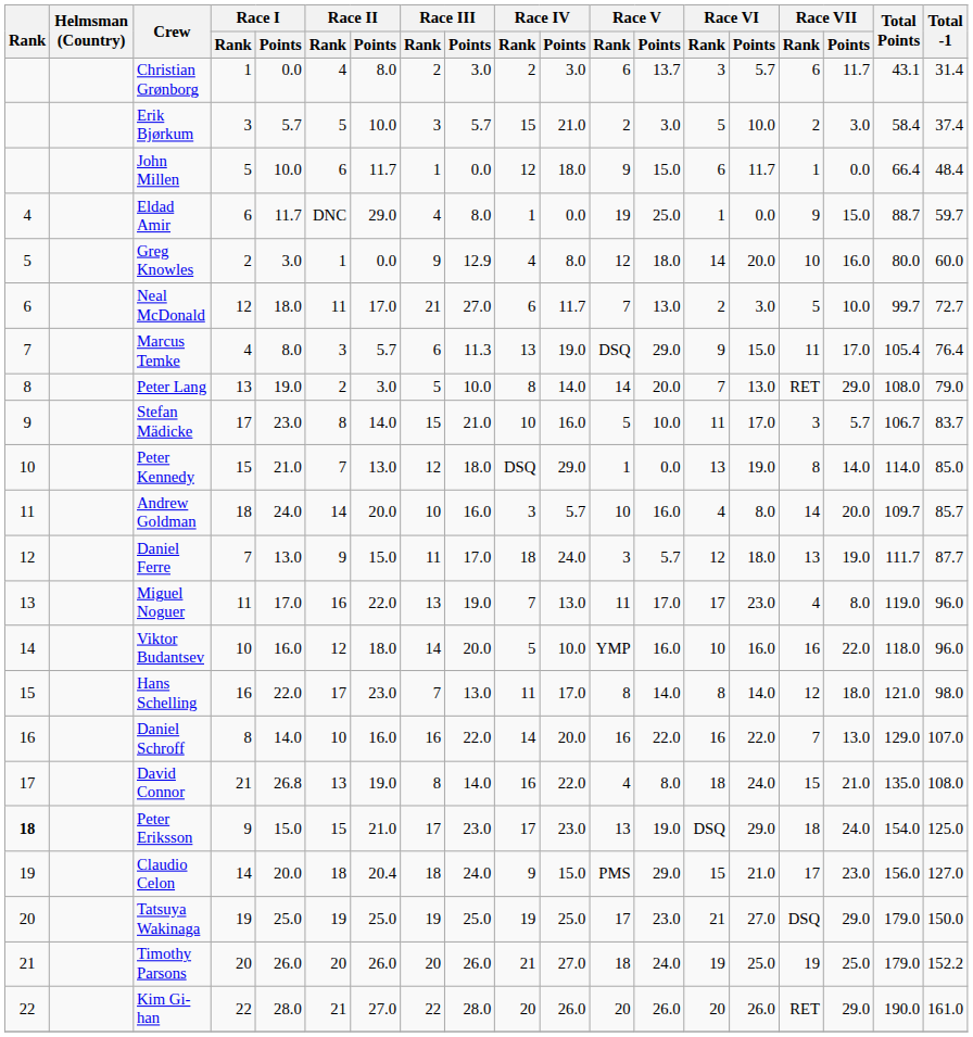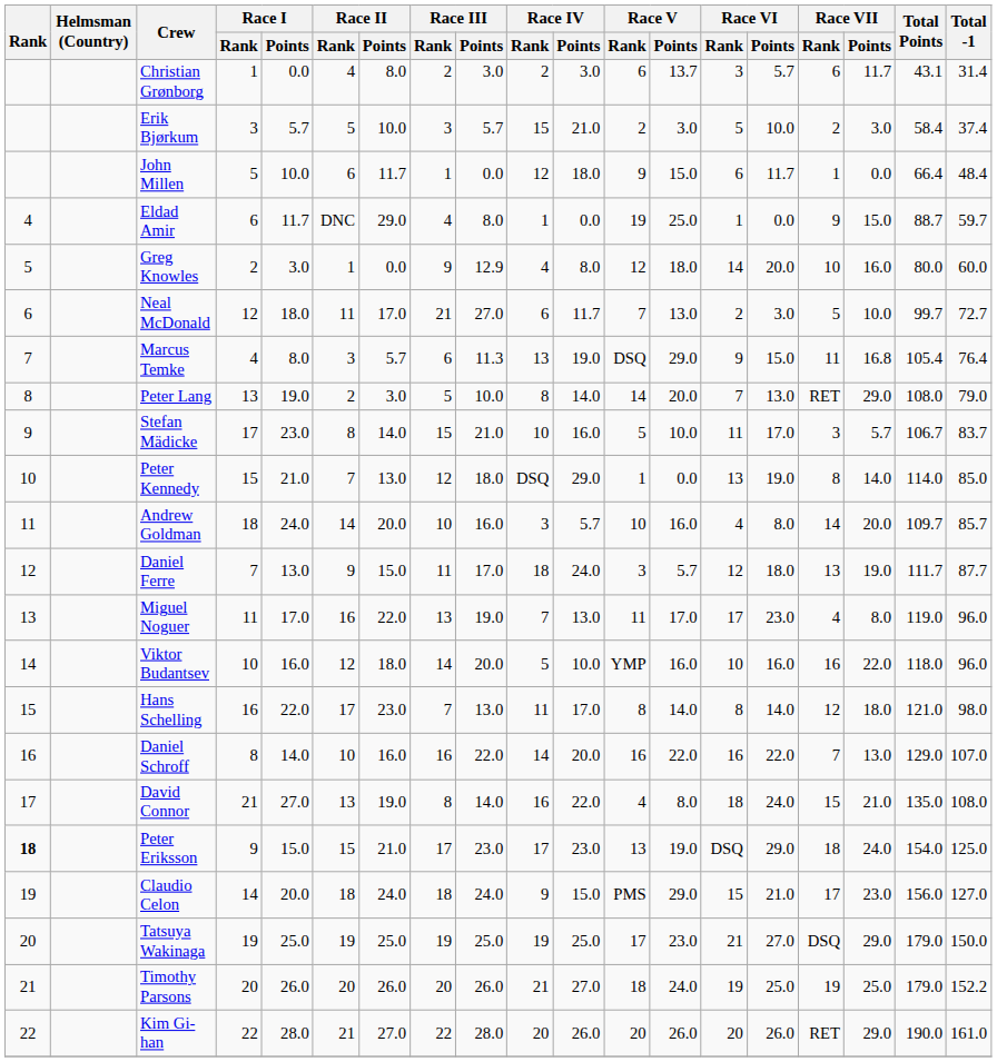 <table class="wikitable" style="text-align:right; font-size:90%">
 <tr>
 <th rowspan="2"><br>Rank</th>
 <th rowspan="2">Helmsman (Country)</th>
 <th rowspan="2">Crew</th>
 <th colspan="2">Race I</th>
 <th colspan="2">Race II</th>
 <th colspan="2">Race III</th>
 <th colspan="2">Race IV</th>
 <th colspan="2">Race V</th>
 <th colspan="2">Race VI</th>
 <th colspan="2">Race VII</th>
 <th rowspan="2">Total <br>Points <br> </th>
 <th rowspan="2">Total<br>-1<br> </th>
 </tr>
 <tr>
 <th>Rank</th>
 <th>Points</th>
 <th>Rank</th>
 <th>Points</th>
 <th>Rank</th>
 <th>Points</th>
 <th>Rank</th>
 <th>Points</th>
 <th>Rank</th>
 <th>Points</th>
 <th>Rank</th>
 <th>Points</th>
 <th>Rank</th>
 <th>Points</th>
 </tr>
 <tr style="vertical-align:top;">
 <td align=center></td>
 <td align=left></td>
 <td align=left><a href='#'>Christian Grønborg</a> </td>
 <td>1</td>
 <td>0.0</td>
 <td>4</td>
 <td>8.0</td>
 <td>2</td>
 <td>3.0</td>
 <td>2</td>
 <td>3.0</td>
 <td>6</td>
 <td>13.7</td>
 <td>3</td>
 <td>5.7</td>
 <td>6</td>
 <td>11.7</td>
 <td>43.1</td>
 <td>31.4</td>
 </tr>
 <tr>
 <td align=center></td>
 <td align=left></td>
 <td align=left><a href='#'>Erik Bjørkum</a> </td>
 <td>3</td>
 <td>5.7</td>
 <td>5</td>
 <td>10.0</td>
 <td>3</td>
 <td>5.7</td>
 <td>15</td>
 <td>21.0</td>
 <td>2</td>
 <td>3.0</td>
 <td>5</td>
 <td>10.0</td>
 <td>2</td>
 <td>3.0</td>
 <td>58.4</td>
 <td>37.4</td>
 </tr>
 <tr>
 <td align=center></td>
 <td align=left></td>
 <td align=left><a href='#'>John Millen</a> </td>
 <td>5</td>
 <td>10.0</td>
 <td>6</td>
 <td>11.7</td>
 <td>1</td>
 <td>0.0</td>
 <td>12</td>
 <td>18.0</td>
 <td>9</td>
 <td>15.0</td>
 <td>6</td>
 <td>11.7</td>
 <td>1</td>
 <td>0.0</td>
 <td>66.4</td>
 <td>48.4</td>
 </tr>
 <tr>
 <td align=center>4</td>
 <td align=left></td>
 <td align=left><a href='#'>Eldad Amir</a> </td>
 <td>6</td>
 <td>11.7</td>
 <td>DNC</td>
 <td>29.0</td>
 <td>4</td>
 <td>8.0</td>
 <td>1</td>
 <td>0.0</td>
 <td>19</td>
 <td>25.0</td>
 <td>1</td>
 <td>0.0</td>
 <td>9</td>
 <td>15.0</td>
 <td>88.7</td>
 <td>59.7</td>
 </tr>
 <tr>
 <td align=center>5</td>
 <td align=left></td>
 <td align=left><a href='#'>Greg Knowles</a> </td>
 <td>2</td>
 <td>3.0</td>
 <td>1</td>
 <td>0.0</td>
 <td>9</td>
 <td>12.9</td>
 <td>4</td>
 <td>8.0</td>
 <td>12</td>
 <td>18.0</td>
 <td>14</td>
 <td>20.0</td>
 <td>10</td>
 <td>16.0</td>
 <td>80.0</td>
 <td>60.0</td>
 </tr>
 <tr>
 <td align=center>6</td>
 <td align=left></td>
 <td align=left><a href='#'>Neal McDonald</a> </td>
 <td>12</td>
 <td>18.0</td>
 <td>11</td>
 <td>17.0</td>
 <td>21</td>
 <td>27.0</td>
 <td>6</td>
 <td>11.7</td>
 <td>7</td>
 <td>13.0</td>
 <td>2</td>
 <td>3.0</td>
 <td>5</td>
 <td>10.0</td>
 <td>99.7</td>
 <td>72.7</td>
 </tr>
 <tr>
 <td align=center>7</td>
 <td align=left></td>
 <td align=left><a href='#'>Marcus Temke</a> </td>
 <td>4</td>
 <td>8.0</td>
 <td>3</td>
 <td>5.7</td>
 <td>6</td>
 <td>11.3</td>
 <td>13</td>
 <td>19.0</td>
 <td>DSQ</td>
 <td>29.0</td>
 <td>9</td>
 <td>15.0</td>
 <td>11</td>
-<td>17.0</td>
+<td>16.8</td>
 <td>105.4</td>
 <td>76.4</td>
 </tr>
 <tr>
 <td align=center>8</td>
 <td align=left></td>
 <td align=left><a href='#'>Peter Lang</a> </td>
 <td>13</td>
 <td>19.0</td>
 <td>2</td>
 <td>3.0</td>
 <td>5</td>
 <td>10.0</td>
 <td>8</td>
 <td>14.0</td>
 <td>14</td>
 <td>20.0</td>
 <td>7</td>
 <td>13.0</td>
 <td>RET</td>
 <td>29.0</td>
 <td>108.0</td>
 <td>79.0</td>
 </tr>
 <tr>
 <td align=center>9</td>
 <td align=left></td>
 <td align=left><a href='#'>Stefan Mädicke</a> </td>
 <td>17</td>
 <td>23.0</td>
 <td>8</td>
 <td>14.0</td>
 <td>15</td>
 <td>21.0</td>
 <td>10</td>
 <td>16.0</td>
 <td>5</td>
 <td>10.0</td>
 <td>11</td>
 <td>17.0</td>
 <td>3</td>
 <td>5.7</td>
 <td>106.7</td>
 <td>83.7</td>
 </tr>
 <tr>
 <td align=center>10</td>
 <td align=left></td>
 <td align=left><a href='#'>Peter Kennedy</a> </td>
 <td>15</td>
 <td>21.0</td>
 <td>7</td>
 <td>13.0</td>
 <td>12</td>
 <td>18.0</td>
 <td>DSQ</td>
 <td>29.0</td>
 <td>1</td>
 <td>0.0</td>
 <td>13</td>
 <td>19.0</td>
 <td>8</td>
 <td>14.0</td>
 <td>114.0</td>
 <td>85.0</td>
 </tr>
 <tr>
 <td align=center>11</td>
 <td align=left></td>
 <td align=left><a href='#'>Andrew Goldman</a> </td>
 <td>18</td>
 <td>24.0</td>
 <td>14</td>
 <td>20.0</td>
 <td>10</td>
 <td>16.0</td>
 <td>3</td>
 <td>5.7</td>
 <td>10</td>
 <td>16.0</td>
 <td>4</td>
 <td>8.0</td>
 <td>14</td>
 <td>20.0</td>
 <td>109.7</td>
 <td>85.7</td>
 </tr>
 <tr>
 <td align=center>12</td>
 <td align=left></td>
 <td align=left><a href='#'>Daniel Ferre</a> </td>
 <td>7</td>
 <td>13.0</td>
 <td>9</td>
 <td>15.0</td>
 <td>11</td>
 <td>17.0</td>
 <td>18</td>
 <td>24.0</td>
 <td>3</td>
 <td>5.7</td>
 <td>12</td>
 <td>18.0</td>
 <td>13</td>
 <td>19.0</td>
 <td>111.7</td>
 <td>87.7</td>
 </tr>
 <tr>
 <td align=center>13</td>
 <td align=left></td>
 <td align=left><a href='#'>Miguel Noguer</a> </td>
 <td>11</td>
 <td>17.0</td>
 <td>16</td>
 <td>22.0</td>
 <td>13</td>
 <td>19.0</td>
 <td>7</td>
 <td>13.0</td>
 <td>11</td>
 <td>17.0</td>
 <td>17</td>
 <td>23.0</td>
 <td>4</td>
 <td>8.0</td>
 <td>119.0</td>
 <td>96.0</td>
 </tr>
 <tr>
 <td align=center>14</td>
 <td align=left></td>
 <td align=left><a href='#'>Viktor Budantsev</a> </td>
 <td>10</td>
 <td>16.0</td>
 <td>12</td>
 <td>18.0</td>
 <td>14</td>
 <td>20.0</td>
 <td>5</td>
 <td>10.0</td>
 <td>YMP</td>
 <td>16.0</td>
 <td>10</td>
 <td>16.0</td>
 <td>16</td>
 <td>22.0</td>
 <td>118.0</td>
 <td>96.0</td>
 </tr>
 <tr>
 <td align=center>15</td>
 <td align=left></td>
 <td align=left><a href='#'>Hans Schelling</a> </td>
 <td>16</td>
 <td>22.0</td>
 <td>17</td>
 <td>23.0</td>
 <td>7</td>
 <td>13.0</td>
 <td>11</td>
 <td>17.0</td>
 <td>8</td>
 <td>14.0</td>
 <td>8</td>
 <td>14.0</td>
 <td>12</td>
 <td>18.0</td>
 <td>121.0</td>
 <td>98.0</td>
 </tr>
 <tr>
 <td align=center>16</td>
 <td align=left></td>
 <td align=left><a href='#'>Daniel Schroff</a> </td>
 <td>8</td>
 <td>14.0</td>
 <td>10</td>
 <td>16.0</td>
 <td>16</td>
 <td>22.0</td>
 <td>14</td>
 <td>20.0</td>
 <td>16</td>
 <td>22.0</td>
 <td>16</td>
 <td>22.0</td>
 <td>7</td>
 <td>13.0</td>
 <td>129.0</td>
 <td>107.0</td>
 </tr>
 <tr>
 <td align=center>17</td>
 <td align=left></td>
 <td align=left><a href='#'>David Connor</a> </td>
 <td>21</td>
-<td>26.8</td>
+<td>27.0</td>
 <td>13</td>
 <td>19.0</td>
 <td>8</td>
 <td>14.0</td>
 <td>16</td>
 <td>22.0</td>
 <td>4</td>
 <td>8.0</td>
 <td>18</td>
 <td>24.0</td>
 <td>15</td>
 <td>21.0</td>
 <td>135.0</td>
 <td>108.0</td>
 </tr>
 <tr>
 <td align=center><strong>18</strong></td>
 <td align=left></td>
 <td align=left><a href='#'>Peter Eriksson</a> </td>
 <td>9</td>
 <td>15.0</td>
 <td>15</td>
 <td>21.0</td>
 <td>17</td>
 <td>23.0</td>
 <td>17</td>
 <td>23.0</td>
 <td>13</td>
 <td>19.0</td>
 <td>DSQ</td>
 <td>29.0</td>
 <td>18</td>
 <td>24.0</td>
 <td>154.0</td>
 <td>125.0</td>
 </tr>
 <tr>
 <td align=center>19</td>
 <td align=left></td>
 <td align=left><a href='#'>Claudio Celon</a> </td>
 <td>14</td>
 <td>20.0</td>
 <td>18</td>
-<td>20.4</td>
+<td>24.0</td>
 <td>18</td>
 <td>24.0</td>
 <td>9</td>
 <td>15.0</td>
 <td>PMS</td>
 <td>29.0</td>
 <td>15</td>
 <td>21.0</td>
 <td>17</td>
 <td>23.0</td>
 <td>156.0</td>
 <td>127.0</td>
 </tr>
 <tr>
 <td align=center>20</td>
 <td align=left></td>
 <td align=left><a href='#'>Tatsuya Wakinaga</a> </td>
 <td>19</td>
 <td>25.0</td>
 <td>19</td>
 <td>25.0</td>
 <td>19</td>
 <td>25.0</td>
 <td>19</td>
 <td>25.0</td>
 <td>17</td>
 <td>23.0</td>
 <td>21</td>
 <td>27.0</td>
 <td>DSQ</td>
 <td>29.0</td>
 <td>179.0</td>
 <td>150.0</td>
 </tr>
 <tr>
 <td align=center>21</td>
 <td align=left></td>
 <td align=left><a href='#'>Timothy Parsons</a> </td>
 <td>20</td>
 <td>26.0</td>
 <td>20</td>
 <td>26.0</td>
 <td>20</td>
 <td>26.0</td>
 <td>21</td>
 <td>27.0</td>
 <td>18</td>
 <td>24.0</td>
 <td>19</td>
 <td>25.0</td>
 <td>19</td>
 <td>25.0</td>
 <td>179.0</td>
 <td>152.2</td>
 </tr>
 <tr>
 <td align=center>22</td>
 <td align=left></td>
 <td align=left><a href='#'>Kim Gi-han</a> </td>
 <td>22</td>
 <td>28.0</td>
 <td>21</td>
 <td>27.0</td>
 <td>22</td>
 <td>28.0</td>
 <td>20</td>
 <td>26.0</td>
 <td>20</td>
 <td>26.0</td>
 <td>20</td>
 <td>26.0</td>
 <td>RET</td>
 <td>29.0</td>
 <td>190.0</td>
 <td>161.0</td>
 </tr>
 <tr>
 </tr>
 </table>
